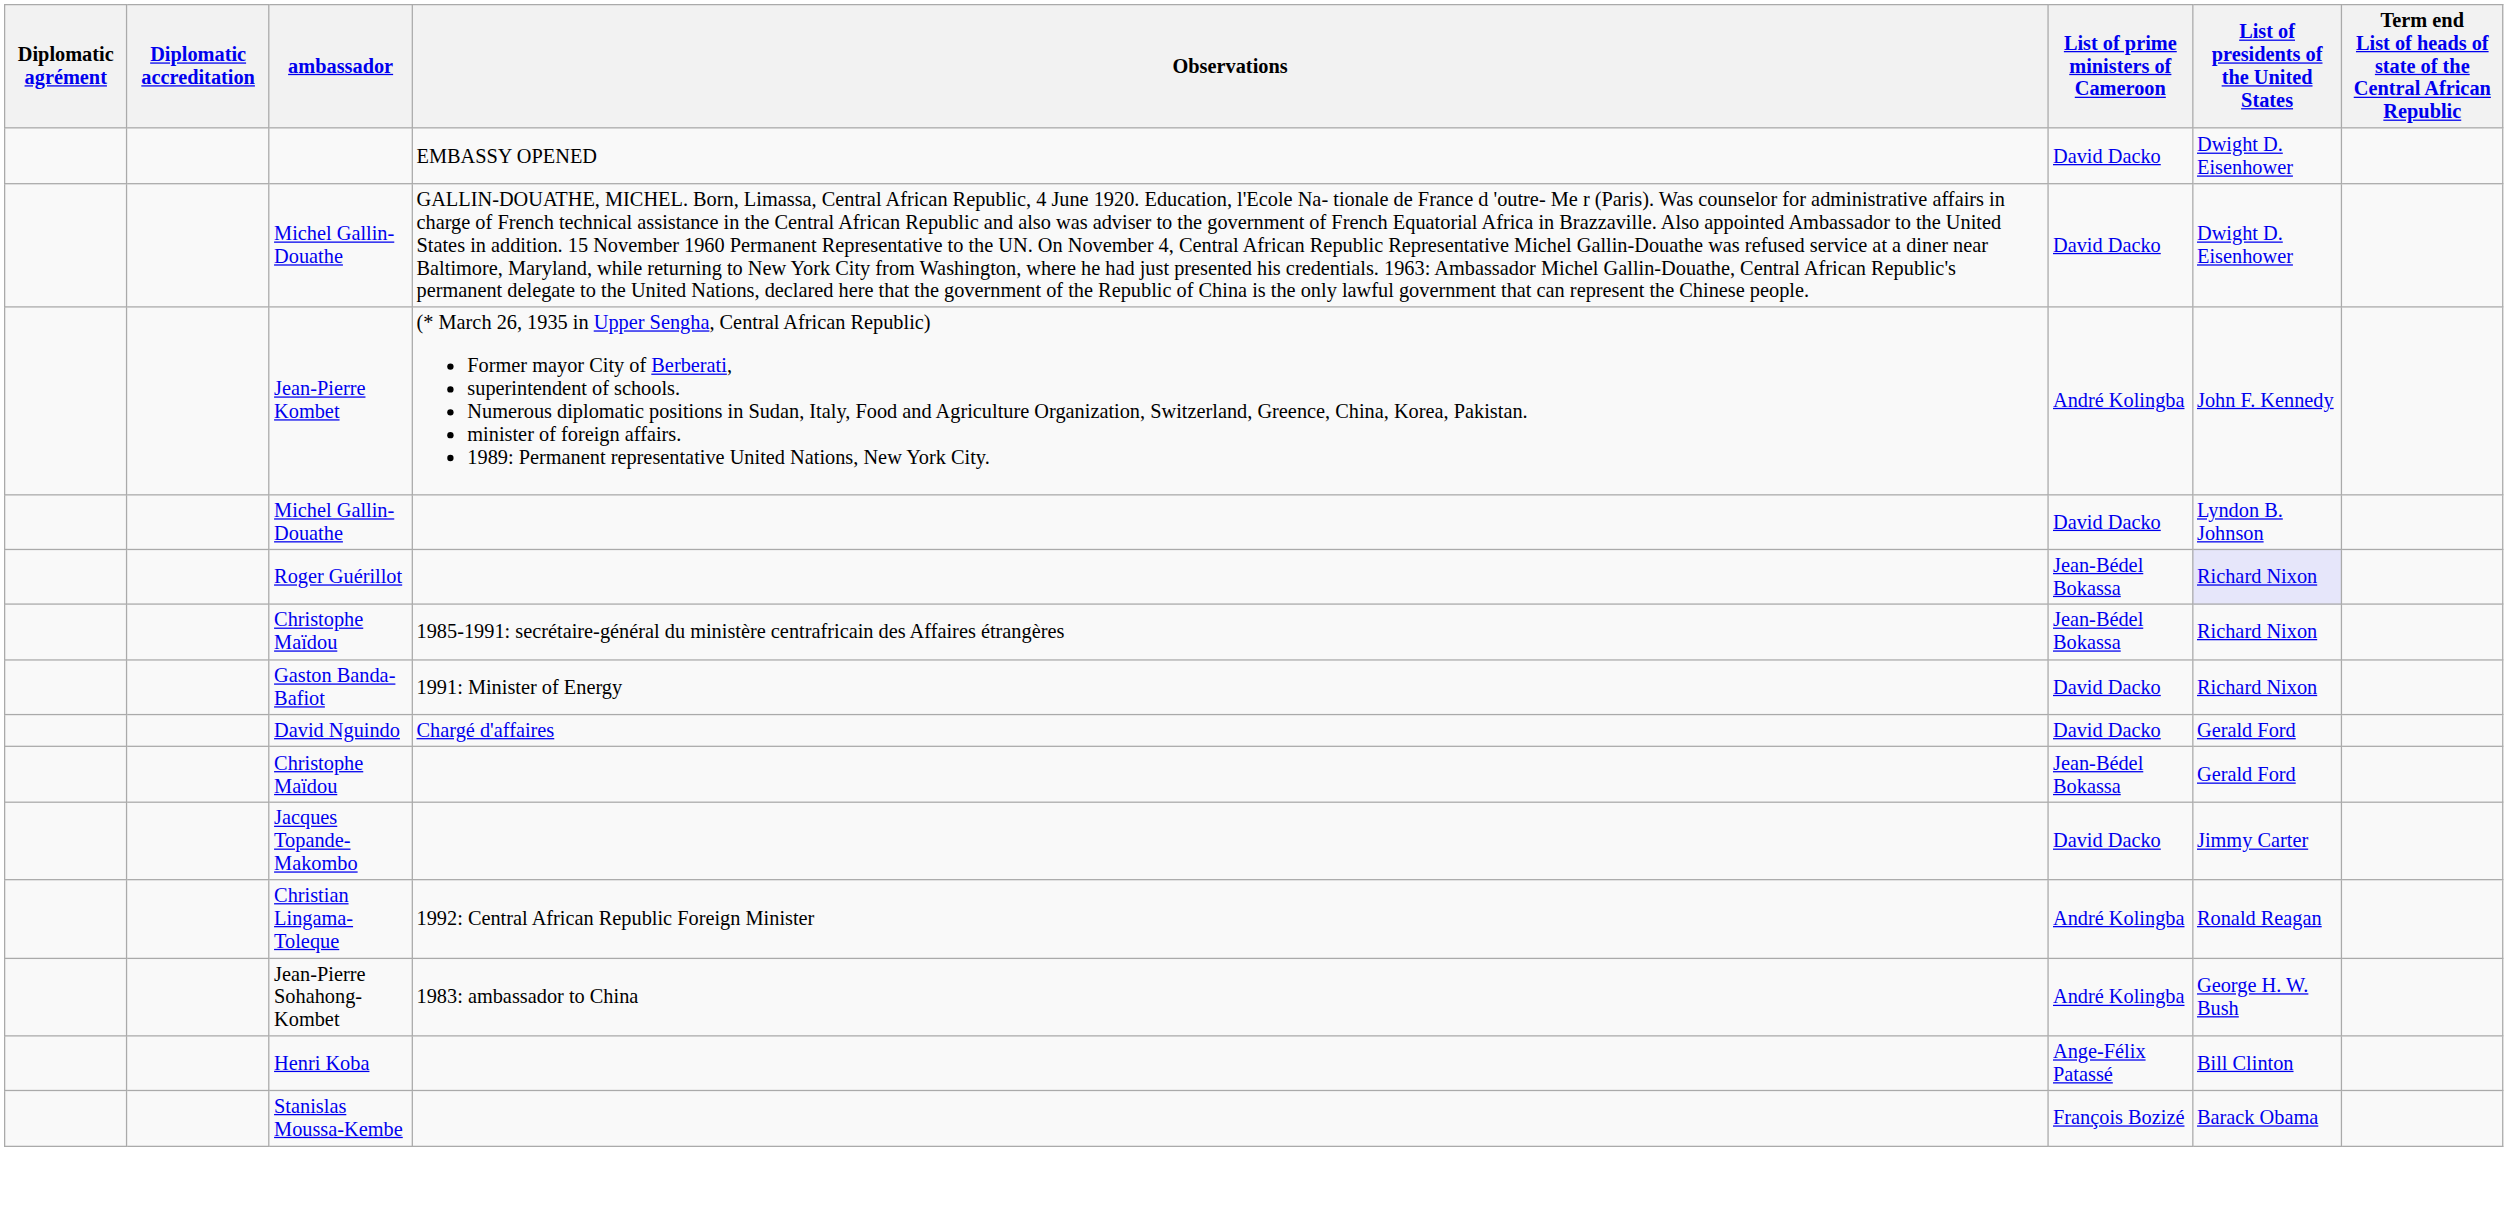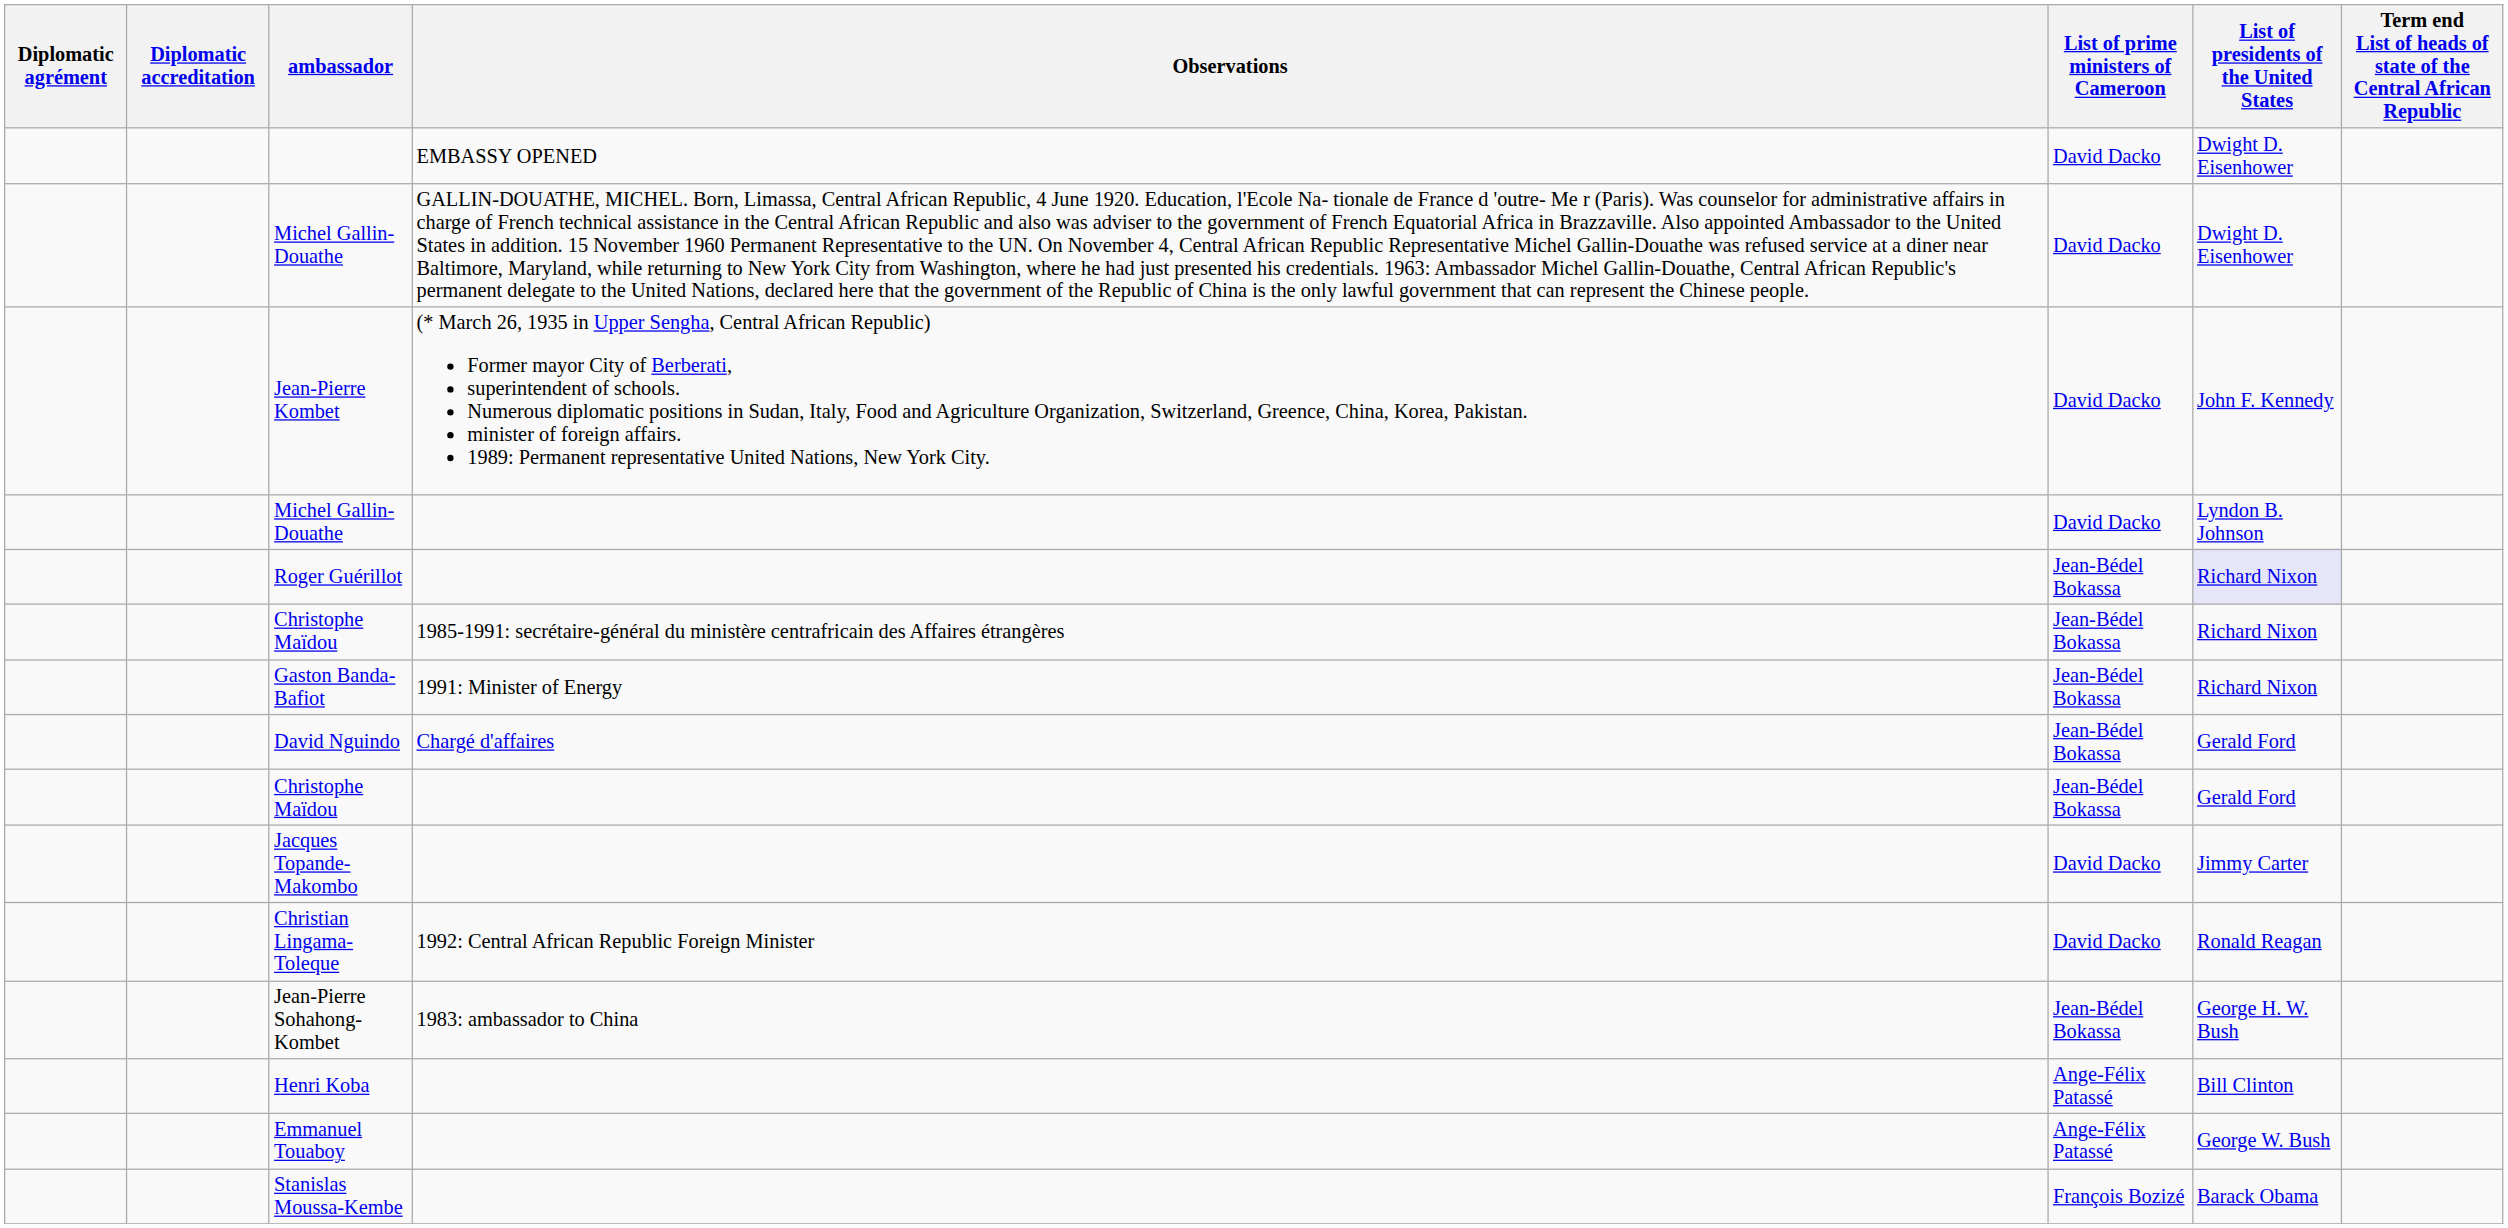 <table class="wikitable sortable">
 <tr>
 <th>Diplomatic <a href='#'>agrément</a></th>
 <th><a href='#'>Diplomatic accreditation</a></th>
 <th><a href='#'>ambassador</a></th>
 <th>Observations</th>
 <th><a href='#'>List of prime ministers of Cameroon</a></th>
 <th><a href='#'>List of presidents of the United States</a></th>
 <th>Term end<br><a href='#'>List of heads of state of the Central African Republic</a></th>
 </tr>
 <tr>
 <td></td>
 <td></td>
 <td></td>
 <td>EMBASSY OPENED</td>
 <td><a href='#'>David Dacko</a></td>
 <td><a href='#'>Dwight D. Eisenhower</a></td>
 <td></td>
 </tr>
 <tr>
 <td></td>
 <td></td>
 <td><a href='#'>Michel Gallin-Douathe</a></td>
 <td>GALLIN-DOUATHE, MICHEL. Born, Limassa, Central African Republic, 4 June 1920. Education, l'Ecole Na- tionale de France d 'outre- Me r (Paris). Was counselor for administrative affairs in charge of French technical assistance in the Central African Republic and also was adviser to the government of French Equatorial Africa in Brazzaville. Also appointed Ambassador to the United States in addition. 15 November 1960 Permanent Representative to the UN. On November 4, Central African Republic Representative Michel Gallin-Douathe was refused service at a diner near Baltimore, Maryland, while returning to New York City from Washington, where he had just presented his credentials. 1963: Ambassador Michel Gallin-Douathe, Central African Republic's permanent delegate to the United Nations, declared here that the government of the Republic of China is the only lawful government that can represent the Chinese people.</td>
 <td><a href='#'>David Dacko</a></td>
 <td><a href='#'>Dwight D. Eisenhower</a></td>
 <td></td>
 </tr>
 <tr>
 <td></td>
 <td></td>
 <td><a href='#'>Jean-Pierre Kombet</a></td>
 <td>(* March 26, 1935 in <a href='#'>Upper Sengha</a>, Central African Republic)<br><ul><li>Former mayor City of <a href='#'>Berberati</a>,</li><li>superintendent of schools.</li><li>Numerous diplomatic positions in Sudan, Italy, Food and Agriculture Organization, Switzerland, Greence, China, Korea, Pakistan.</li><li>minister of foreign affairs.</li><li>1989: Permanent representative United Nations, New York City.</li></ul></td>
-<td><a href='#'>André Kolingba</a></td>
+<td><a href='#'>David Dacko</a></td>
 <td><a href='#'>John F. Kennedy</a></td>
 <td></td>
 </tr>
 <tr>
 <td></td>
 <td></td>
 <td><a href='#'>Michel Gallin-Douathe</a></td>
 <td></td>
 <td><a href='#'>David Dacko</a></td>
 <td><a href='#'>Lyndon B. Johnson</a></td>
 <td></td>
 </tr>
 <tr>
 <td></td>
 <td></td>
 <td><a href='#'>Roger Guérillot</a></td>
 <td></td>
 <td><a href='#'>Jean-Bédel Bokassa</a></td>
 <td style="background: lavender;"><a href='#'>Richard Nixon</a></td>
 <td></td>
 </tr>
 <tr>
 <td></td>
 <td></td>
 <td><a href='#'>Christophe Maïdou</a></td>
 <td>1985-1991: secrétaire-général du ministère centrafricain des Affaires étrangères</td>
 <td><a href='#'>Jean-Bédel Bokassa</a></td>
 <td><a href='#'>Richard Nixon</a></td>
 <td></td>
 </tr>
 <tr>
 <td></td>
 <td></td>
 <td><a href='#'>Gaston Banda-Bafiot</a></td>
 <td>1991: Minister of Energy</td>
-<td><a href='#'>David Dacko</a></td>
+<td><a href='#'>Jean-Bédel Bokassa</a></td>
 <td><a href='#'>Richard Nixon</a></td>
 <td></td>
 </tr>
 <tr>
 <td></td>
 <td></td>
 <td><a href='#'>David Nguindo</a></td>
 <td><a href='#'>Chargé d'affaires</a></td>
-<td><a href='#'>David Dacko</a></td>
+<td><a href='#'>Jean-Bédel Bokassa</a></td>
 <td><a href='#'>Gerald Ford</a></td>
 <td></td>
 </tr>
 <tr>
 <td></td>
 <td></td>
 <td><a href='#'>Christophe Maïdou</a></td>
 <td></td>
 <td><a href='#'>Jean-Bédel Bokassa</a></td>
 <td><a href='#'>Gerald Ford</a></td>
 <td></td>
 </tr>
 <tr>
 <td></td>
 <td></td>
 <td><a href='#'>Jacques Topande-Makombo</a></td>
 <td></td>
 <td><a href='#'>David Dacko</a></td>
 <td><a href='#'>Jimmy Carter</a></td>
 <td></td>
 </tr>
 <tr>
 <td></td>
 <td></td>
 <td><a href='#'>Christian Lingama-Toleque</a></td>
 <td>1992: Central African Republic Foreign Minister</td>
-<td><a href='#'>André Kolingba</a></td>
+<td><a href='#'>David Dacko</a></td>
 <td><a href='#'>Ronald Reagan</a></td>
 <td></td>
 </tr>
 <tr>
 <td></td>
 <td></td>
 <td>Jean-Pierre Sohahong-Kombet</td>
 <td>1983: ambassador to China</td>
-<td><a href='#'>André Kolingba</a></td>
+<td><a href='#'>Jean-Bédel Bokassa</a></td>
 <td><a href='#'>George H. W. Bush</a></td>
 <td></td>
 </tr>
 <tr>
 <td></td>
 <td></td>
 <td><a href='#'>Henri Koba</a></td>
 <td></td>
 <td><a href='#'>Ange-Félix Patassé</a></td>
 <td><a href='#'>Bill Clinton</a></td>
 <td></td>
 </tr>
 <tr>
 <td></td>
 <td></td>
+<td><a href='#'>Emmanuel Touaboy</a></td>
+<td></td>
+<td><a href='#'>Ange-Félix Patassé</a></td>
+<td><a href='#'>George W. Bush</a></td>
+<td></td>
+</tr>
+<tr>
+<td></td>
+<td></td>
 <td><a href='#'>Stanislas Moussa-Kembe</a></td>
 <td></td>
 <td><a href='#'>François Bozizé</a></td>
 <td><a href='#'>Barack Obama</a></td>
 <td></td>
 </tr>
 </table>
